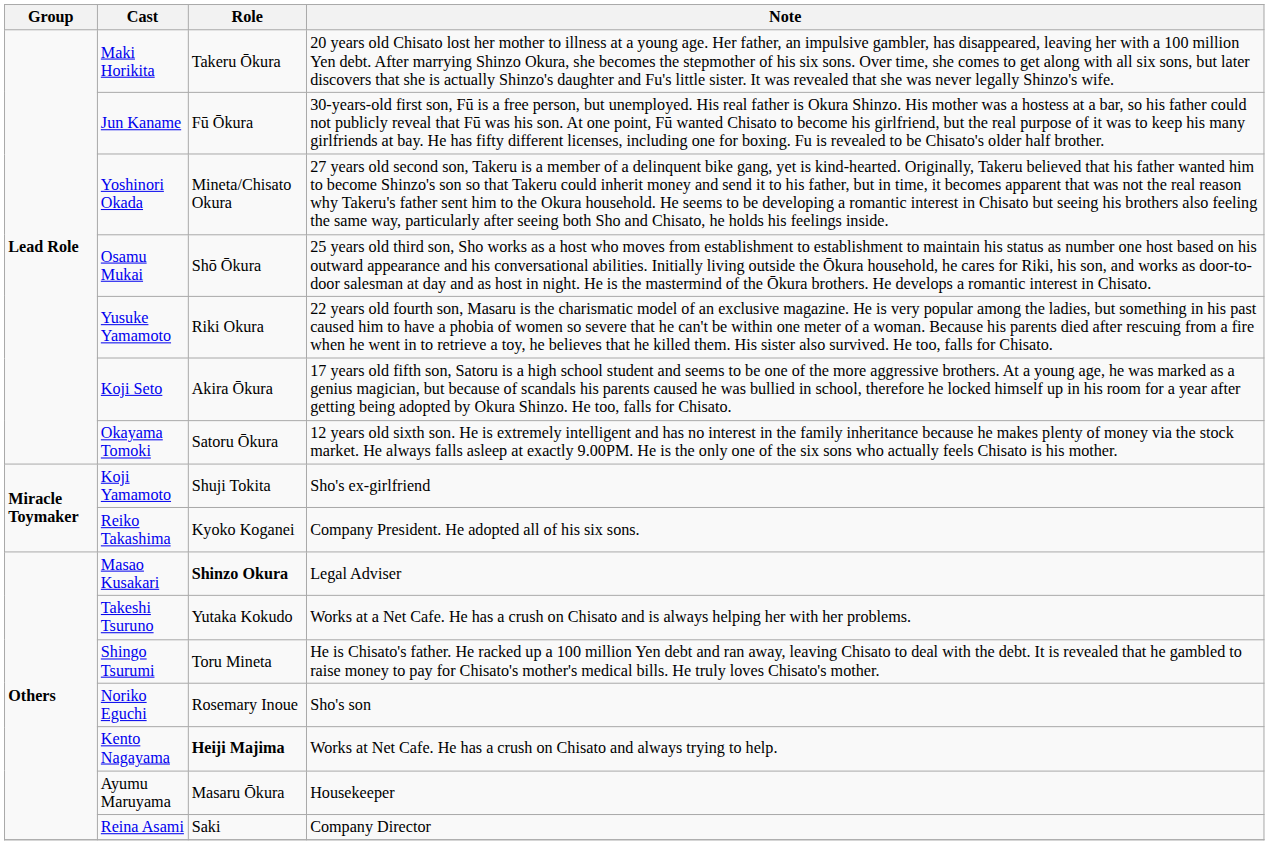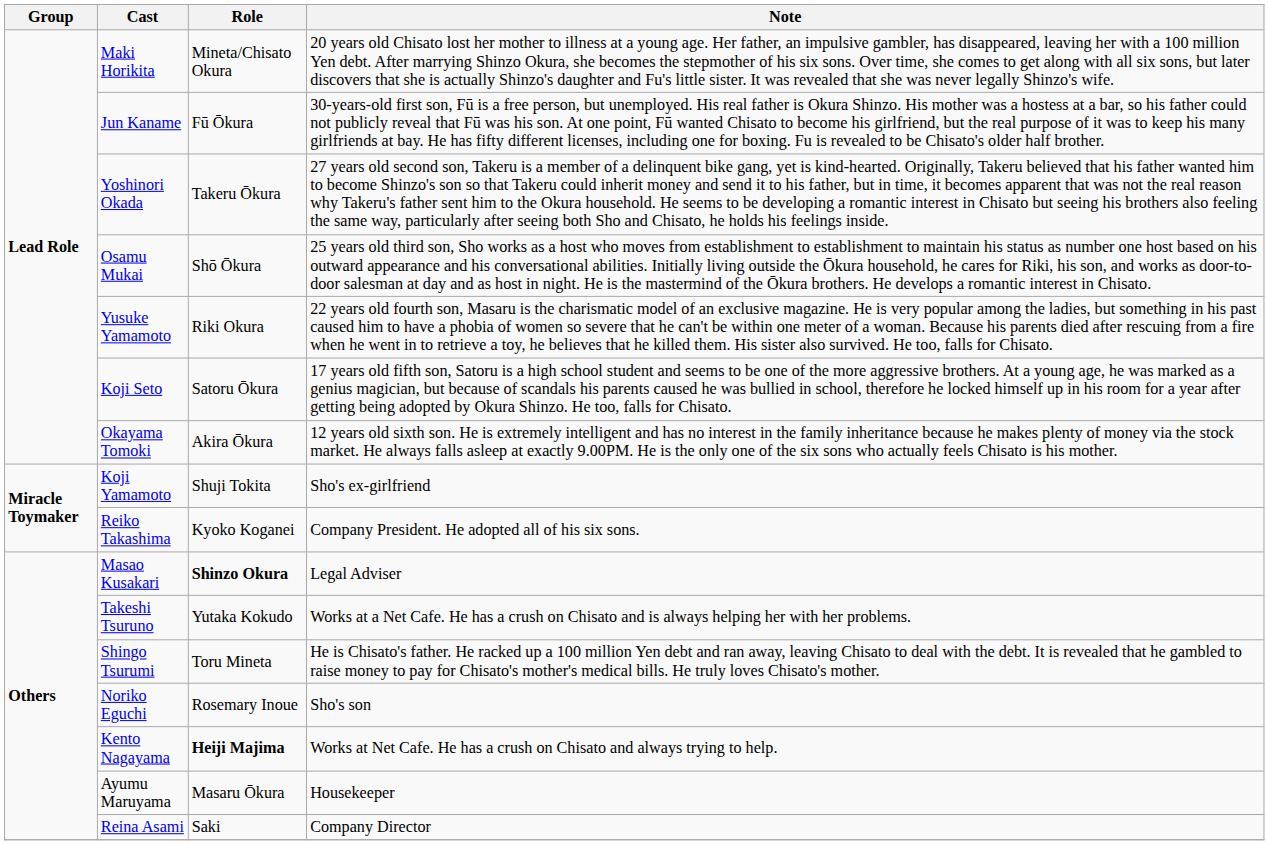 <table class="wikitable">
 <tr>
 <th>Group</th>
 <th>Cast</th>
 <th>Role</th>
 <th>Note</th>
 </tr>
 <tr>
 <td rowspan=7><strong>Lead Role</strong></td>
 <td><a href='#'>Maki Horikita</a></td>
-<td>Takeru Ōkura</td>
+<td>Mineta/Chisato Okura</td>
 <td>20 years old Chisato lost her mother to illness at a young age.  Her father, an impulsive gambler, has disappeared, leaving her with a 100 million Yen debt.  After marrying Shinzo Okura, she becomes the stepmother of his six sons. Over time, she comes to get along with all six sons, but later discovers that she is actually Shinzo's daughter and Fu's little sister. It was revealed that she was never legally Shinzo's wife.</td>
 </tr>
 <tr>
 <td><a href='#'>Jun Kaname</a></td>
 <td>Fū Ōkura</td>
 <td>30-years-old first son, Fū is a free person, but unemployed. His real father is Okura Shinzo. His mother was a hostess at a bar, so his father could not publicly reveal that Fū was his son.  At one point, Fū wanted Chisato to become his girlfriend, but the real purpose of it was to keep his many girlfriends at bay. He has fifty different licenses, including one for boxing. Fu is revealed to be Chisato's older half brother.</td>
 </tr>
 <tr>
 <td><a href='#'>Yoshinori Okada</a></td>
-<td>Mineta/Chisato Okura</td>
+<td>Takeru Ōkura</td>
 <td>27 years old second son, Takeru is a member of a delinquent bike gang, yet is kind-hearted.  Originally, Takeru believed that his father wanted him to become Shinzo's son so that Takeru could inherit money and send it to his father, but in time, it becomes apparent that was not the real reason why Takeru's father sent him to the Okura household. He seems to be developing a romantic interest in Chisato but seeing his brothers also feeling the same way, particularly after seeing both Sho and Chisato, he holds his feelings inside.</td>
 </tr>
 <tr>
 <td><a href='#'>Osamu Mukai</a></td>
 <td>Shō Ōkura</td>
 <td>25 years old third son, Sho works as a host who moves from establishment to establishment to maintain his status as number one host based on his outward appearance and his conversational abilities. Initially living outside the Ōkura household, he cares for Riki, his son, and works as door-to-door salesman at day and as host in night. He is the mastermind of the Ōkura brothers. He develops a romantic interest in Chisato.</td>
 </tr>
 <tr>
 <td><a href='#'>Yusuke Yamamoto</a></td>
 <td>Riki Okura</td>
 <td>22 years old fourth son, Masaru is the charismatic model of an exclusive magazine.  He is very popular among the ladies, but something in his past caused him to have a phobia of women so severe that he can't be within one meter of a woman. Because his parents died after rescuing from a fire when he went in to retrieve a toy, he believes that he killed them. His sister also survived. He too, falls for Chisato.</td>
 </tr>
 <tr>
 <td><a href='#'>Koji Seto</a></td>
-<td>Akira Ōkura</td>
+<td>Satoru Ōkura</td>
 <td>17 years old fifth son, Satoru is a high school student and seems to be one of the more aggressive brothers. At a young age, he was marked as a genius magician, but because of scandals his parents caused he was bullied in school, therefore he locked himself up in his room for a year after getting being adopted by Okura Shinzo. He too, falls for Chisato.</td>
 </tr>
 <tr>
 <td><a href='#'>Okayama Tomoki</a></td>
-<td>Satoru Ōkura</td>
+<td>Akira Ōkura</td>
 <td>12 years old sixth son. He is extremely intelligent and has no interest in the family inheritance because he makes plenty of money via the stock market. He always falls asleep at exactly 9.00PM. He is the only one of the six sons who actually feels Chisato is his mother.</td>
 </tr>
 <tr>
 <td rowspan=2><strong>Miracle Toymaker</strong></td>
 <td><a href='#'>Koji Yamamoto</a></td>
 <td>Shuji Tokita</td>
 <td>Sho's ex-girlfriend</td>
 </tr>
 <tr>
 <td><a href='#'>Reiko Takashima</a></td>
 <td>Kyoko Koganei</td>
 <td>Company President. He adopted all of his six sons.</td>
 </tr>
 <tr>
 <td rowspan=7><strong>Others</strong></td>
 <td><a href='#'>Masao Kusakari</a></td>
 <td><strong>Shinzo Okura</strong></td>
 <td>Legal Adviser</td>
 </tr>
 <tr>
 <td><a href='#'>Takeshi Tsuruno</a></td>
 <td>Yutaka Kokudo</td>
 <td>Works at a Net Cafe. He has a crush on Chisato and is always helping her with her problems.</td>
 </tr>
 <tr>
 <td><a href='#'>Shingo Tsurumi</a></td>
 <td>Toru Mineta</td>
 <td>He is Chisato's father. He racked up a 100 million Yen debt and ran away, leaving Chisato to deal with the debt. It is revealed that he gambled to raise money to pay for Chisato's mother's medical bills. He truly loves Chisato's mother.</td>
 </tr>
 <tr>
 <td><a href='#'>Noriko Eguchi</a></td>
 <td>Rosemary Inoue</td>
 <td>Sho's son</td>
 </tr>
 <tr>
 <td><a href='#'>Kento Nagayama</a></td>
 <td><strong>Heiji Majima</strong></td>
 <td>Works at Net Cafe. He has a crush on Chisato and always trying to help.</td>
 </tr>
 <tr>
 <td>Ayumu Maruyama</td>
 <td>Masaru Ōkura</td>
 <td>Housekeeper</td>
 </tr>
 <tr>
 <td><a href='#'>Reina Asami</a></td>
 <td>Saki</td>
 <td>Company Director</td>
 </tr>
 <tr>
 </tr>
 </table>
